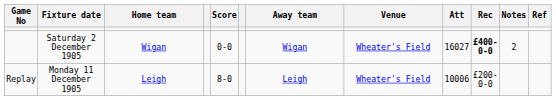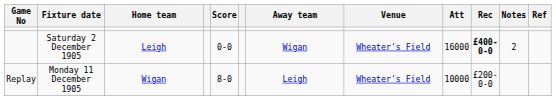 <table class="wikitable" style="text-align:center;">
 <tr>
 <th width=20 abbr="No">Game No</th>
 <th width=100 abbr="Date">Fixture date</th>
 <th width=150 abbr="Home team">Home team</th>
 <th width=5 abbr="space"></th>
 <th width=20 abbr="Score">Score</th>
 <th width=5 abbr="space"></th>
 <th width=150 abbr="Away team">Away team</th>
 <th width=150 abbr="Venue">Venue</th>
 <th width=30 abbr="Att">Att</th>
 <th width=30 abbr="Rec">Rec</th>
 <th width=30 abbr="Notes">Notes</th>
 <th width=30 abbr="Ref">Ref</th>
 </tr>
 <tr>
 <td></td>
 <td></td>
 <td></td>
 <td></td>
 <td></td>
 <td></td>
 <td></td>
 <td></td>
 <td></td>
 <td></td>
 </tr>
 <tr>
 <td></td>
 <td>Saturday 2 December 1905</td>
-<td><a href='#'>Wigan</a></td>
+<td><a href='#'>Leigh</a></td>
 <td></td>
 <td>0-0</td>
 <td></td>
 <td><a href='#'>Wigan</a></td>
 <td><a href='#'>Wheater's Field</a></td>
-<td>16027</td>
+<td>16000</td>
 <td><strong>£400-0-0</strong></td>
 <td>2</td>
 <td></td>
 </tr>
 <tr>
 <td>Replay</td>
 <td>Monday 11 December 1905</td>
-<td><a href='#'>Leigh</a></td>
+<td><a href='#'>Wigan</a></td>
 <td></td>
 <td>8-0</td>
 <td></td>
 <td><a href='#'>Leigh</a></td>
 <td><a href='#'>Wheater's Field</a></td>
-<td>10006</td>
+<td>10000</td>
 <td>£200-0-0</td>
 <td></td>
 <td></td>
 </tr>
 </table>
